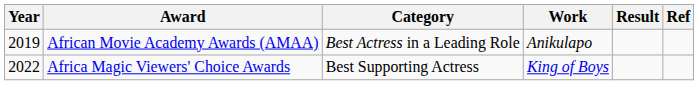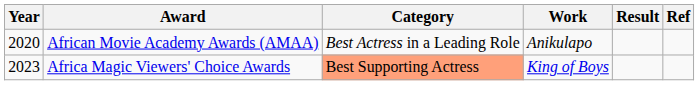 <table class="wikitable">
 <tr>
 <th>Year</th>
 <th>Award</th>
 <th>Category</th>
 <th>Work</th>
 <th>Result</th>
 <th>Ref</th>
 </tr>
 <tr>
-<td>2019</td>
+<td>2020</td>
 <td><a href='#'>African Movie Academy Awards (AMAA)</a></td>
 <td><em>Best Actress</em> in a Leading Role</td>
 <td><em>Anikulapo</em></td>
 <td></td>
 <td></td>
 </tr>
 <tr>
-<td>2022</td>
+<td>2023</td>
 <td><a href='#'>Africa Magic Viewers' Choice Awards</a></td>
-<td>Best Supporting Actress</td>
+<td style="background: lightsalmon;">Best Supporting Actress</td>
 <td><em><a href='#'>King of Boys</a></em></td>
 <td></td>
 <td></td>
 </tr>
 </table>
